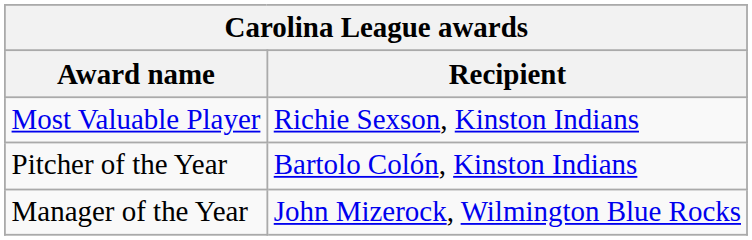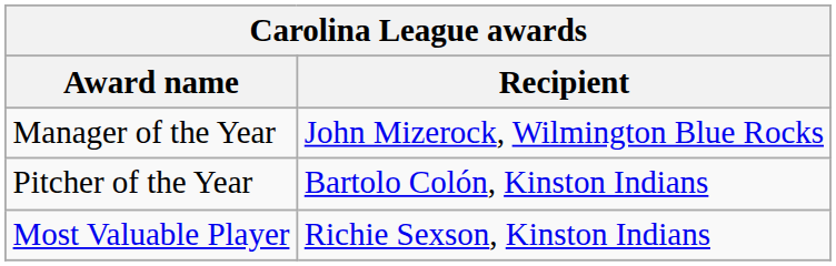 <table class="wikitable">
 <tr>
 <th colspan="2">Carolina League awards</th>
 </tr>
 <tr>
 <th>Award name</th>
 <th>Recipient</th>
 </tr>
 <tr>
-<td><a href='#'>Most Valuable Player</a></td>
-<td><a href='#'>Richie Sexson</a>, <a href='#'>Kinston Indians</a></td>
+<td>Manager of the Year</td>
+<td><a href='#'>John Mizerock</a>, <a href='#'>Wilmington Blue Rocks</a></td>
 </tr>
 <tr>
 <td>Pitcher of the Year</td>
 <td><a href='#'>Bartolo Colón</a>, <a href='#'>Kinston Indians</a></td>
 </tr>
 <tr>
-<td>Manager of the Year</td>
-<td><a href='#'>John Mizerock</a>, <a href='#'>Wilmington Blue Rocks</a></td>
+<td><a href='#'>Most Valuable Player</a></td>
+<td><a href='#'>Richie Sexson</a>, <a href='#'>Kinston Indians</a></td>
 </tr>
 </table>
